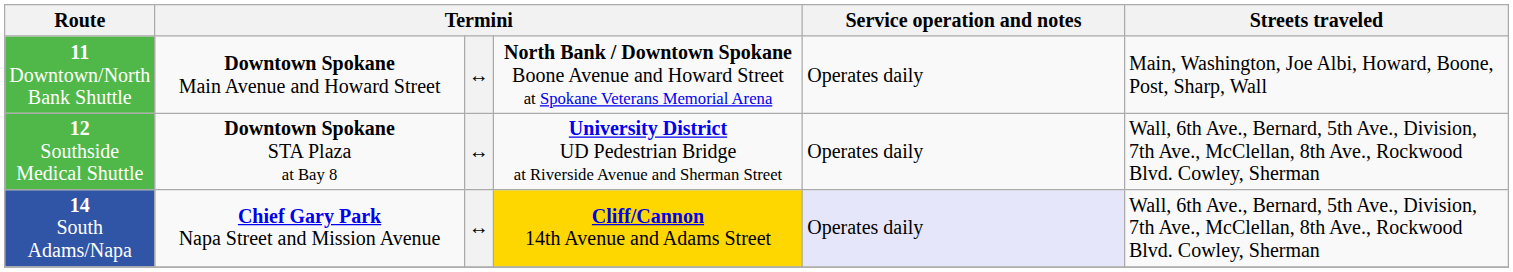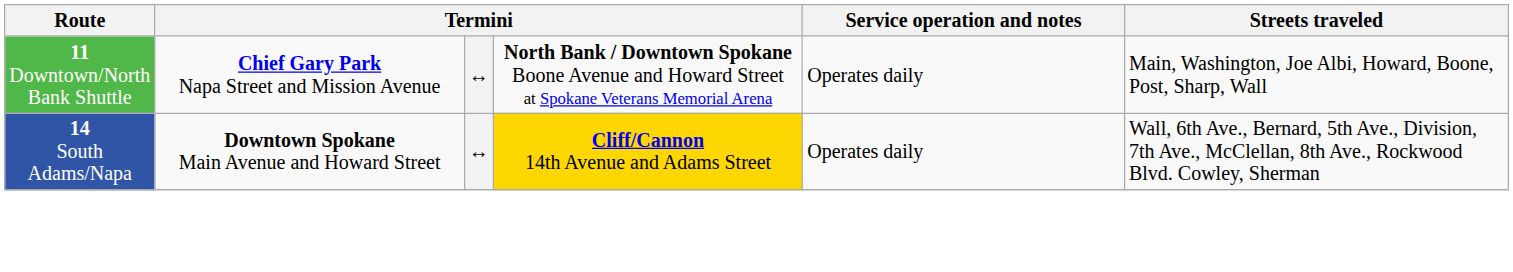 <table class=wikitable style="font-size: 100%;" text-valign="center"|>
 <tr>
 <th width="100px">Route</th>
 <th colspan=3>Termini</th>
 <th width="250px">Service operation and notes</th>
 <th width="300px">Streets traveled</th>
 </tr>
 <tr>
 <td style="background:#50b848; color:white" align="center" valign=center><div><strong>11</strong><br>Downtown/North Bank Shuttle</div></td>
-<td ! width="240px" align="center"><strong>Downtown Spokane</strong><br>Main Avenue and Howard Street</td>
+<td ! width="240px" align="center"><strong><a href='#'>Chief Gary Park</a></strong><br>Napa Street and Mission Avenue</td>
 <th><span>↔</span></th>
 <td ! width="240px" align="center"><strong>North Bank / Downtown Spokane</strong><br>Boone Avenue and Howard Street<br><small>at <a href='#'>Spokane Veterans Memorial Arena</a></small></td>
 <td>Operates daily</td>
 <td>Main, Washington, Joe Albi, Howard, Boone, Post, Sharp, Wall</td>
 </tr>
 <tr>
-<td style="background:#50b848; color:white" align="center" valign=center><div><strong>12</strong><br>Southside Medical Shuttle</div></td>
-<td ! width="240px" align="center"><strong>Downtown Spokane</strong><br>STA Plaza<br><small>at Bay 8</small></td>
-<th><span>↔</span></th>
-<td ! width="240px" align="center"><strong><a href='#'>University District</a></strong><br>UD Pedestrian Bridge<br><small>at Riverside Avenue and Sherman Street</small></td>
-<td>Operates daily</td>
-<td>Wall, 6th Ave., Bernard, 5th Ave., Division, 7th Ave., McClellan, 8th Ave., Rockwood Blvd. Cowley, Sherman</td>
-</tr>
-<tr>
 <td style="background:#3054a6; color:white" align="center" valign=center><div><strong>14</strong><br>South Adams/Napa</div></td>
-<td ! width="240px" align="center"><strong><a href='#'>Chief Gary Park</a></strong><br>Napa Street and Mission Avenue</td>
+<td ! width="240px" align="center"><strong>Downtown Spokane</strong><br>Main Avenue and Howard Street</td>
 <th><span>↔</span></th>
 <td ! width="240px" align="center" style="background: gold;"><strong><a href='#'>Cliff/Cannon</a></strong><br>14th Avenue and Adams Street</td>
-<td style="background: lavender;">Operates daily</td>
+<td>Operates daily</td>
 <td>Wall, 6th Ave., Bernard, 5th Ave., Division, 7th Ave., McClellan, 8th Ave., Rockwood Blvd. Cowley, Sherman</td>
 </tr>
 <tr>
 </tr>
 </table>
